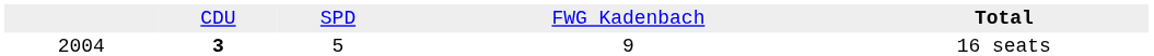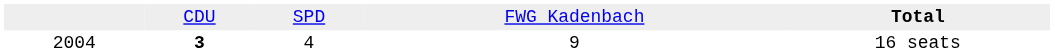 <table border="0" cellpadding="2" cellspacing="0" width="60%">
 <tr bgcolor="#eeeeee" align="center">
 <td></td>
 <td><a href='#'>CDU</a></td>
 <td><a href='#'>SPD</a></td>
 <td><a href='#'>FWG Kadenbach</a></td>
 <td><strong>Total</strong></td>
 </tr>
 <tr align="center">
 <td>2004</td>
 <td><strong>3</strong></td>
-<td>5</td>
+<td>4</td>
 <td>9</td>
 <td>16 seats</td>
 </tr>
 </table>
